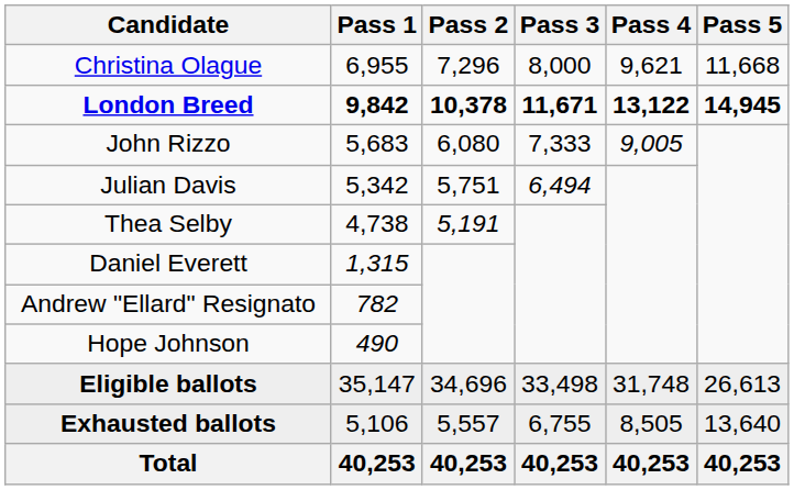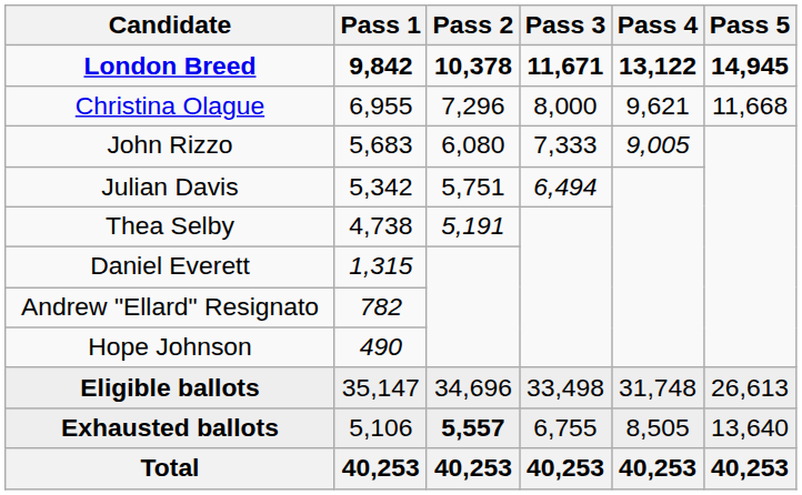 <table class="wikitable" style="text-align: center;">
 <tr>
 <th width="200">Candidate</th>
 <th>Pass 1</th>
 <th>Pass 2</th>
 <th>Pass 3</th>
 <th>Pass 4</th>
 <th>Pass 5</th>
 </tr>
 <tr>
+<td><strong><a href='#'>London Breed</a></strong></td>
+<td><strong>9,842</strong></td>
+<td><strong>10,378</strong></td>
+<td><strong>11,671</strong></td>
+<td><strong>13,122</strong></td>
+<td><strong>14,945</strong></td>
+</tr>
+<tr>
 <td><a href='#'>Christina Olague</a></td>
 <td>6,955</td>
 <td>7,296</td>
 <td>8,000</td>
 <td>9,621</td>
 <td>11,668</td>
-</tr>
-<tr>
-<td><strong><a href='#'>London Breed</a></strong></td>
-<td><strong>9,842</strong></td>
-<td><strong>10,378</strong></td>
-<td><strong>11,671</strong></td>
-<td><strong>13,122</strong></td>
-<td><strong>14,945</strong></td>
 </tr>
 <tr>
 <td>John Rizzo</td>
 <td>5,683</td>
 <td>6,080</td>
 <td>7,333</td>
 <td><em>9,005</em></td>
 <td rowspan="6"></td>
 </tr>
 <tr>
 <td>Julian Davis</td>
 <td>5,342</td>
 <td>5,751</td>
 <td><em>6,494</em></td>
 <td rowspan="5"></td>
 </tr>
 <tr>
 <td>Thea Selby</td>
 <td>4,738</td>
 <td><em>5,191</em></td>
 <td rowspan="4"></td>
 </tr>
 <tr>
 <td>Daniel Everett</td>
 <td><em>1,315</em></td>
 <td rowspan="3"></td>
 </tr>
 <tr>
 <td>Andrew "Ellard" Resignato</td>
 <td><em>782</em></td>
 </tr>
 <tr>
 <td>Hope Johnson</td>
 <td><em>490</em></td>
 </tr>
 <tr bgcolor="#EEEEEE">
 <td><strong>Eligible ballots</strong></td>
 <td>35,147</td>
 <td>34,696</td>
 <td>33,498</td>
 <td>31,748</td>
 <td>26,613</td>
 </tr>
 <tr bgcolor="#EEEEEE">
 <td><strong>Exhausted ballots</strong></td>
 <td>5,106</td>
-<td>5,557</td>
+<td><strong>5,557</strong></td>
 <td>6,755</td>
 <td>8,505</td>
 <td>13,640</td>
 </tr>
 <tr>
 <th scope="row">Total</th>
 <th>40,253</th>
 <th>40,253</th>
 <th>40,253</th>
 <th>40,253</th>
 <th>40,253</th>
 </tr>
 </table>
